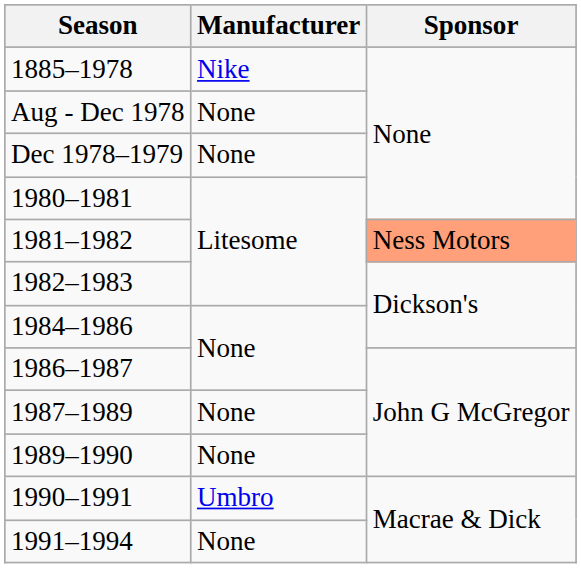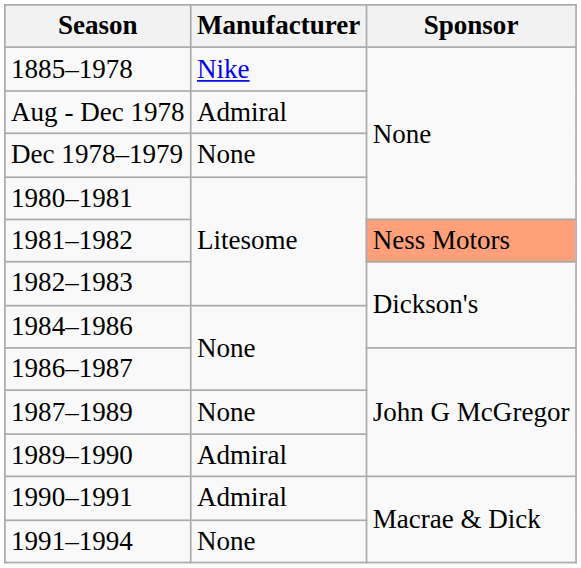 <table class="wikitable">
 <tr>
 <th>Season</th>
 <th>Manufacturer</th>
 <th>Sponsor</th>
 </tr>
 <tr>
 <td>1885–1978</td>
 <td><a href='#'>Nike</a></td>
 <td rowspan="4">None</td>
 </tr>
 <tr>
 <td>Aug - Dec 1978</td>
-<td>None</td>
+<td>Admiral</td>
 </tr>
 <tr>
 <td>Dec 1978–1979</td>
 <td>None</td>
 </tr>
 <tr>
 <td>1980–1981</td>
 <td rowspan="3">Litesome</td>
 </tr>
 <tr>
 <td>1981–1982</td>
 <td style="background: lightsalmon;">Ness Motors</td>
 </tr>
 <tr>
 <td>1982–1983</td>
 <td rowspan="2">Dickson's</td>
 </tr>
 <tr>
 <td>1984–1986</td>
 <td rowspan="2">None</td>
 </tr>
 <tr>
 <td>1986–1987</td>
 <td rowspan="3">John G McGregor</td>
 </tr>
 <tr>
 <td>1987–1989</td>
 <td>None</td>
 </tr>
 <tr>
 <td>1989–1990</td>
-<td>None</td>
+<td>Admiral</td>
 </tr>
 <tr>
 <td>1990–1991</td>
-<td><a href='#'>Umbro</a></td>
+<td>Admiral</td>
 <td rowspan="2">Macrae & Dick</td>
 </tr>
 <tr>
 <td>1991–1994</td>
 <td>None</td>
 </tr>
 </table>
